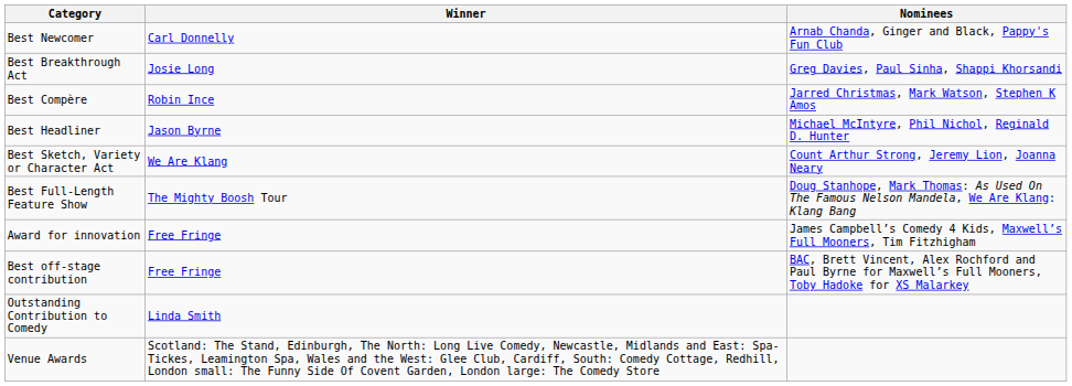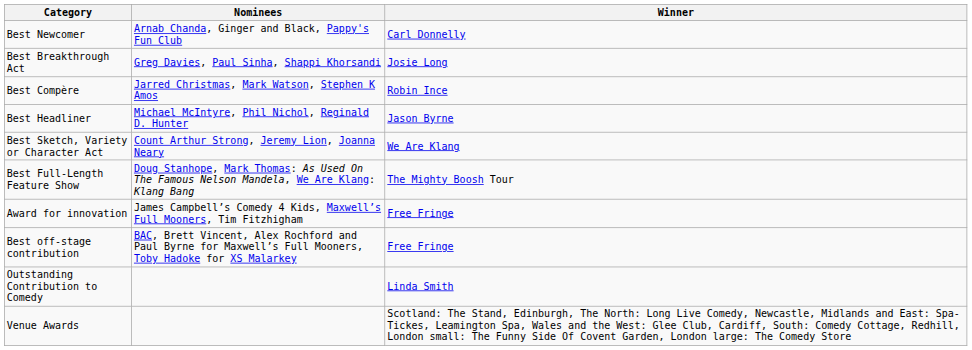 <table class="wikitable">
 <tr>
 <th>Category</th>
+<th>Nominees</th>
 <th>Winner</th>
-<th>Nominees</th>
 </tr>
 <tr>
 <td>Best Newcomer</td>
+<td><a href='#'>Arnab Chanda</a>, Ginger and Black, <a href='#'>Pappy's Fun Club</a></td>
 <td><a href='#'>Carl Donnelly</a></td>
-<td><a href='#'>Arnab Chanda</a>, Ginger and Black, <a href='#'>Pappy's Fun Club</a></td>
 </tr>
 <tr>
 <td>Best Breakthrough Act</td>
+<td><a href='#'>Greg Davies</a>, <a href='#'>Paul Sinha</a>, <a href='#'>Shappi Khorsandi</a></td>
 <td><a href='#'>Josie Long</a></td>
-<td><a href='#'>Greg Davies</a>, <a href='#'>Paul Sinha</a>, <a href='#'>Shappi Khorsandi</a></td>
 </tr>
 <tr>
 <td>Best Compère</td>
+<td><a href='#'>Jarred Christmas</a>, <a href='#'>Mark Watson</a>, <a href='#'>Stephen K Amos</a></td>
 <td><a href='#'>Robin Ince</a></td>
-<td><a href='#'>Jarred Christmas</a>, <a href='#'>Mark Watson</a>, <a href='#'>Stephen K Amos</a></td>
 </tr>
 <tr>
 <td>Best Headliner</td>
+<td><a href='#'>Michael McIntyre</a>, <a href='#'>Phil Nichol</a>, <a href='#'>Reginald D. Hunter</a></td>
 <td><a href='#'>Jason Byrne</a></td>
-<td><a href='#'>Michael McIntyre</a>, <a href='#'>Phil Nichol</a>, <a href='#'>Reginald D. Hunter</a></td>
 </tr>
 <tr>
 <td>Best Sketch, Variety or Character Act</td>
+<td><a href='#'>Count Arthur Strong</a>, <a href='#'>Jeremy Lion</a>, <a href='#'>Joanna Neary</a></td>
 <td><a href='#'>We Are Klang</a></td>
-<td><a href='#'>Count Arthur Strong</a>, <a href='#'>Jeremy Lion</a>, <a href='#'>Joanna Neary</a></td>
 </tr>
 <tr>
 <td>Best Full-Length Feature Show</td>
+<td><a href='#'>Doug Stanhope</a>, <a href='#'>Mark Thomas</a>: <em>As Used On The Famous Nelson Mandela</em>, <a href='#'>We Are Klang</a>: <em>Klang Bang</em></td>
 <td><a href='#'>The Mighty Boosh</a> Tour</td>
-<td><a href='#'>Doug Stanhope</a>, <a href='#'>Mark Thomas</a>: <em>As Used On The Famous Nelson Mandela</em>, <a href='#'>We Are Klang</a>: <em>Klang Bang</em></td>
 </tr>
 <tr>
 <td>Award for innovation</td>
+<td>James Campbell’s Comedy 4 Kids, <a href='#'>Maxwell’s Full Mooners</a>, Tim Fitzhigham</td>
 <td><a href='#'>Free Fringe</a></td>
-<td>James Campbell’s Comedy 4 Kids, <a href='#'>Maxwell’s Full Mooners</a>, Tim Fitzhigham</td>
 </tr>
 <tr>
 <td>Best off-stage contribution</td>
+<td><a href='#'>BAC</a>, Brett Vincent, Alex Rochford and Paul Byrne for Maxwell’s Full Mooners, <a href='#'>Toby Hadoke</a> for <a href='#'>XS Malarkey</a></td>
 <td><a href='#'>Free Fringe</a></td>
-<td><a href='#'>BAC</a>, Brett Vincent, Alex Rochford and Paul Byrne for Maxwell’s Full Mooners, <a href='#'>Toby Hadoke</a> for <a href='#'>XS Malarkey</a></td>
 </tr>
 <tr>
 <td>Outstanding Contribution to Comedy</td>
+<td></td>
 <td><a href='#'>Linda Smith</a></td>
-<td></td>
 </tr>
 <tr>
 <td>Venue Awards</td>
+<td></td>
 <td>Scotland: The Stand, Edinburgh, The North: Long Live Comedy, Newcastle, Midlands and East: Spa-Tickes, Leamington Spa, Wales and the West: Glee Club, Cardiff, South: Comedy Cottage, Redhill, London small: The Funny Side Of Covent Garden, London large: The Comedy Store</td>
-<td></td>
 </tr>
 </table>
